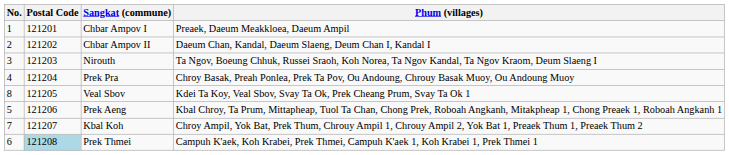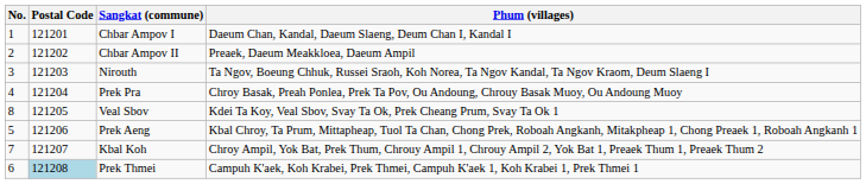 <table class="wikitable">
 <tr>
 <th>No.</th>
 <th>Postal Code</th>
 <th><a href='#'>Sangkat</a> (commune)</th>
 <th><a href='#'>Phum</a> (villages)</th>
 </tr>
 <tr>
 <td>1</td>
 <td>121201</td>
 <td>Chbar Ampov I</td>
-<td>Preaek, Daeum Meakkloea, Daeum Ampil</td>
+<td>Daeum Chan, Kandal, Daeum Slaeng, Deum Chan I, Kandal I</td>
 </tr>
 <tr>
 <td>2</td>
 <td>121202</td>
 <td>Chbar Ampov II</td>
-<td>Daeum Chan, Kandal, Daeum Slaeng, Deum Chan I, Kandal I</td>
+<td>Preaek, Daeum Meakkloea, Daeum Ampil</td>
 </tr>
 <tr>
 <td>3</td>
 <td>121203</td>
 <td>Nirouth</td>
 <td>Ta Ngov, Boeung Chhuk, Russei Sraoh, Koh Norea, Ta Ngov Kandal, Ta Ngov Kraom, Deum Slaeng I</td>
 </tr>
 <tr>
 <td>4</td>
 <td>121204</td>
 <td>Prek Pra</td>
 <td>Chroy Basak, Preah Ponlea, Prek Ta Pov, Ou Andoung, Chrouy Basak Muoy, Ou Andoung Muoy</td>
 </tr>
 <tr>
 <td>8</td>
 <td>121205</td>
 <td>Veal Sbov</td>
 <td>Kdei Ta Koy, Veal Sbov, Svay Ta Ok, Prek Cheang Prum, Svay Ta Ok 1</td>
 </tr>
 <tr>
 <td>5</td>
 <td>121206</td>
 <td>Prek Aeng</td>
 <td>Kbal Chroy, Ta Prum, Mittapheap, Tuol Ta Chan, Chong Prek, Roboah Angkanh, Mitakpheap 1, Chong Preaek 1, Roboah Angkanh 1</td>
 </tr>
 <tr>
 <td>7</td>
 <td>121207</td>
 <td>Kbal Koh</td>
 <td>Chroy Ampil, Yok Bat, Prek Thum, Chrouy Ampil 1, Chrouy Ampil 2, Yok Bat 1, Preaek Thum 1, Preaek Thum 2</td>
 </tr>
 <tr>
 <td>6</td>
 <td style="background: lightblue;">121208</td>
 <td>Prek Thmei</td>
 <td>Campuh K'aek, Koh Krabei, Prek Thmei, Campuh K'aek 1, Koh Krabei 1, Prek Thmei 1</td>
 </tr>
 </table>
